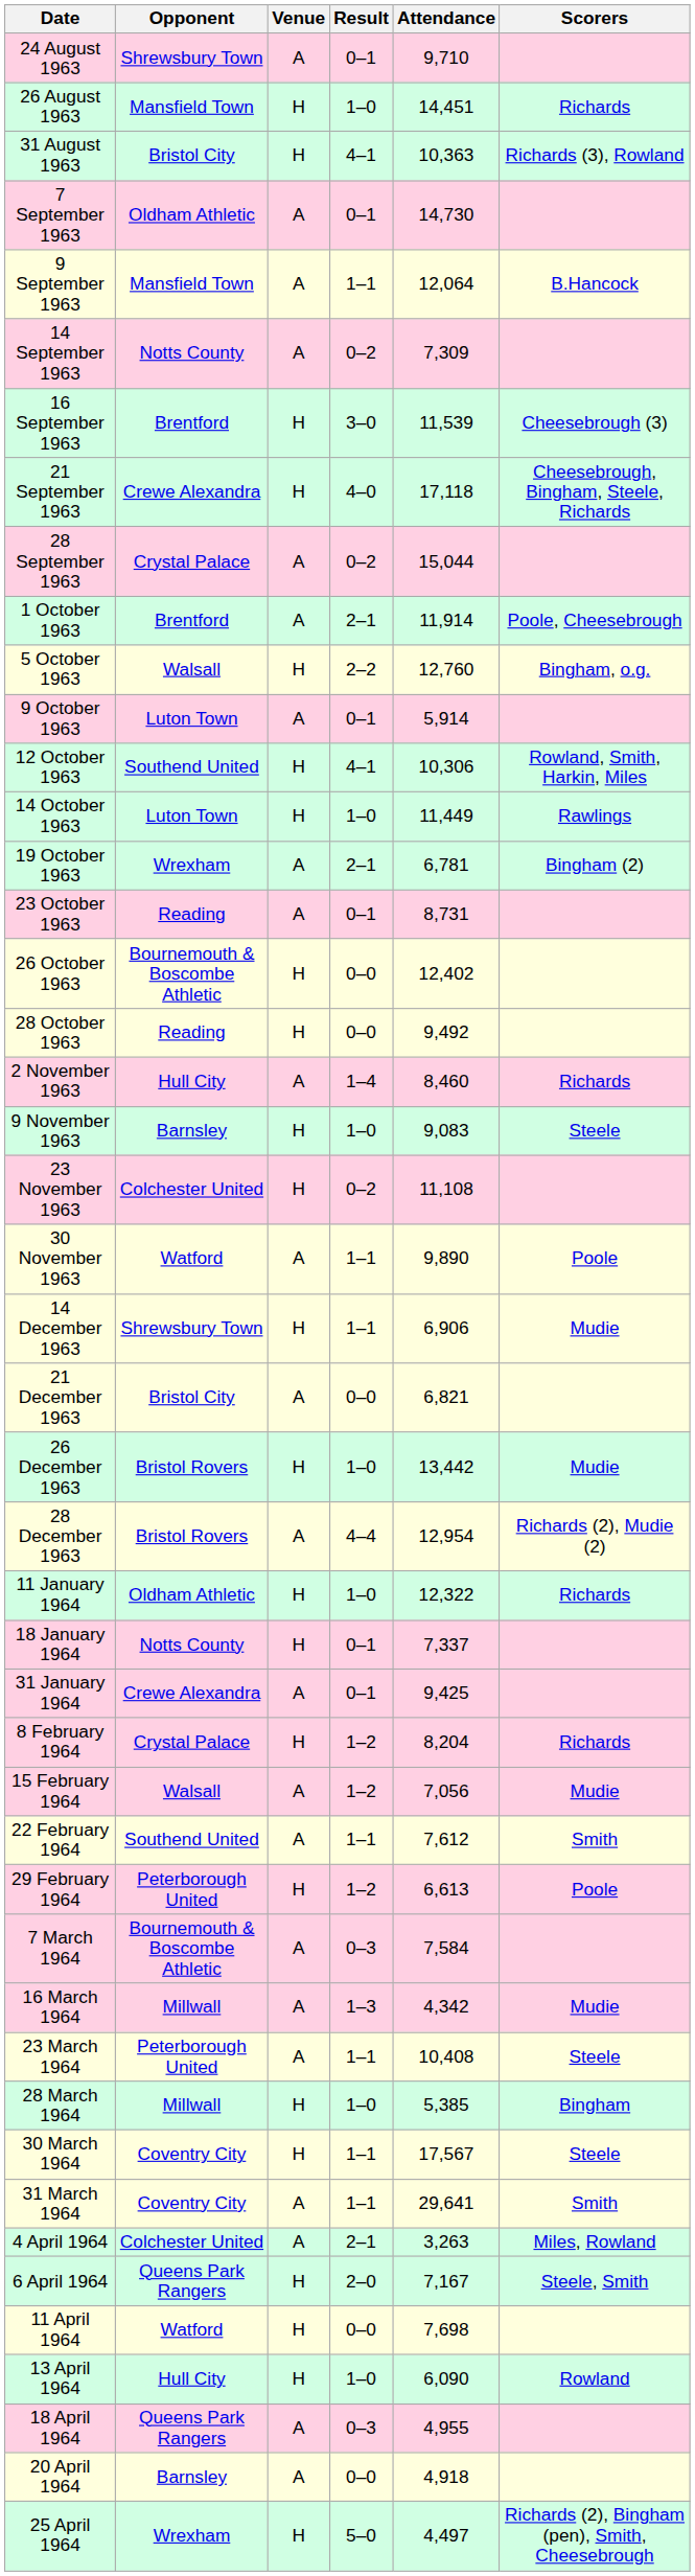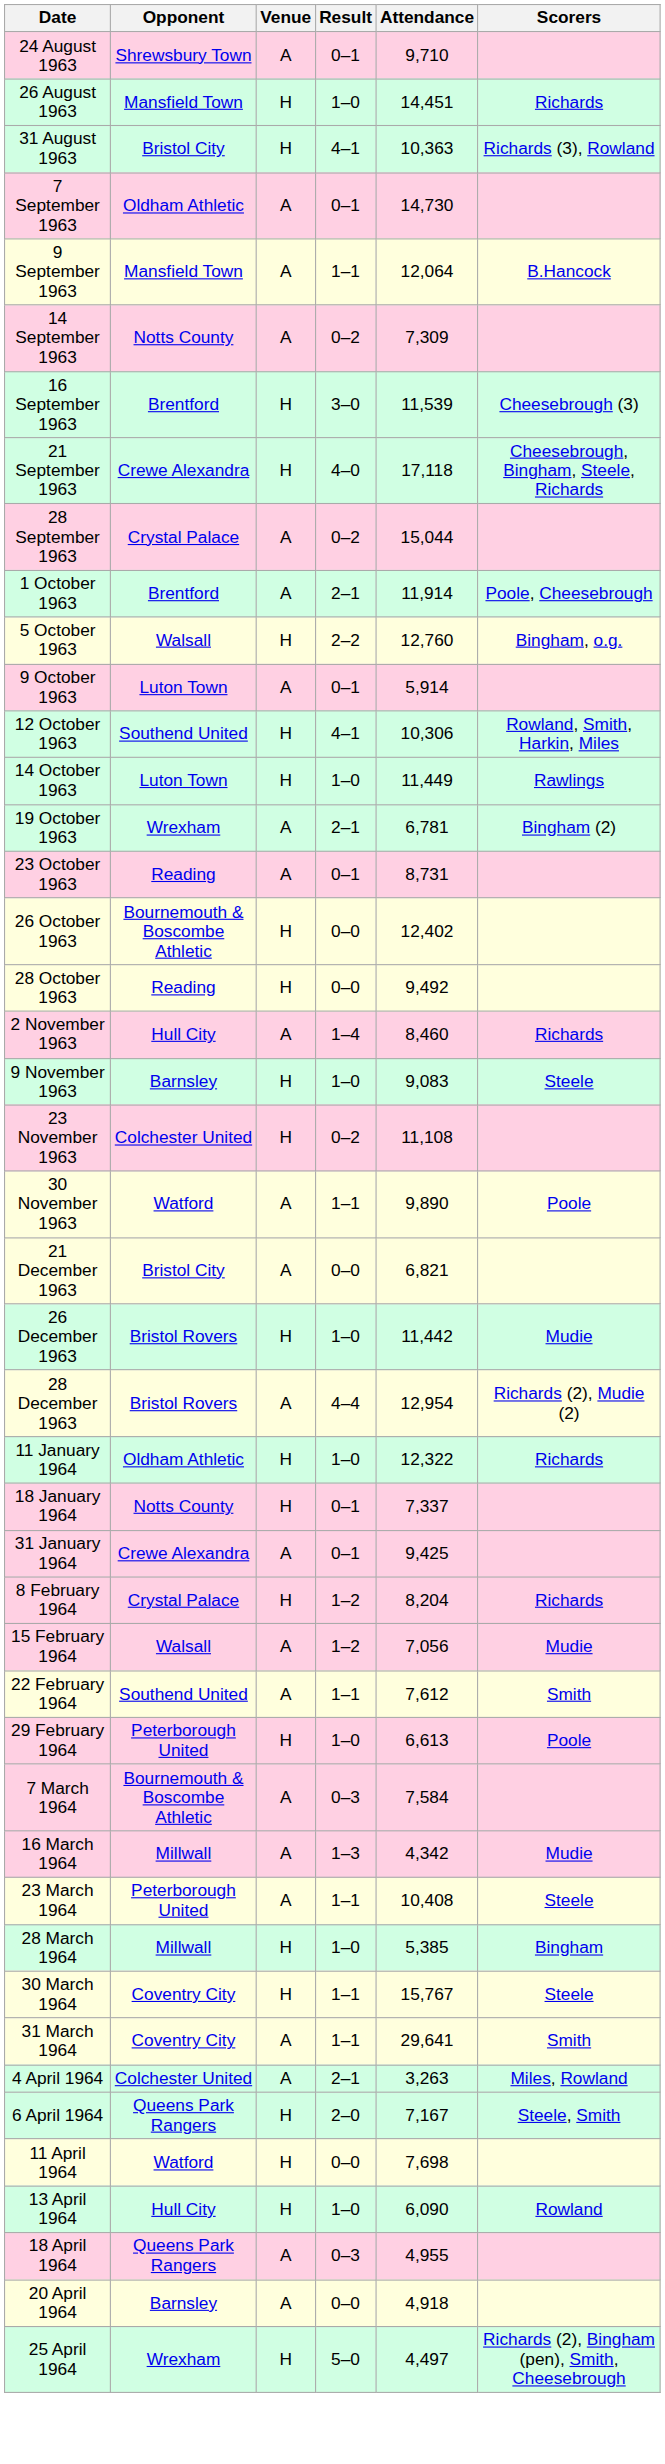 <table class="wikitable sortable" style="font-size:100%; text-align:center">
 <tr>
 <th>Date</th>
 <th>Opponent</th>
 <th>Venue</th>
 <th>Result</th>
 <th>Attendance</th>
 <th>Scorers</th>
 </tr>
 <tr style="background-color: #ffd0e3;">
 <td>24 August 1963</td>
 <td><a href='#'>Shrewsbury Town</a></td>
 <td>A</td>
 <td>0–1</td>
 <td>9,710</td>
 <td></td>
 </tr>
 <tr style="background-color: #d0ffe3;">
 <td>26 August 1963</td>
 <td><a href='#'>Mansfield Town</a></td>
 <td>H</td>
 <td>1–0</td>
 <td>14,451</td>
 <td><a href='#'>Richards</a></td>
 </tr>
 <tr style="background-color: #d0ffe3;">
 <td>31 August 1963</td>
 <td><a href='#'>Bristol City</a></td>
 <td>H</td>
 <td>4–1</td>
 <td>10,363</td>
 <td><a href='#'>Richards</a> (3), <a href='#'>Rowland</a></td>
 </tr>
 <tr style="background-color: #ffd0e3;">
 <td>7 September 1963</td>
 <td><a href='#'>Oldham Athletic</a></td>
 <td>A</td>
 <td>0–1</td>
 <td>14,730</td>
 <td></td>
 </tr>
 <tr style="background-color: #ffffdd;">
 <td>9 September 1963</td>
 <td><a href='#'>Mansfield Town</a></td>
 <td>A</td>
 <td>1–1</td>
 <td>12,064</td>
 <td><a href='#'>B.Hancock</a></td>
 </tr>
 <tr style="background-color: #ffd0e3;">
 <td>14 September 1963</td>
 <td><a href='#'>Notts County</a></td>
 <td>A</td>
 <td>0–2</td>
 <td>7,309</td>
 <td></td>
 </tr>
 <tr style="background-color: #d0ffe3;">
 <td>16 September 1963</td>
 <td><a href='#'>Brentford</a></td>
 <td>H</td>
 <td>3–0</td>
 <td>11,539</td>
 <td><a href='#'>Cheesebrough</a> (3)</td>
 </tr>
 <tr style="background-color: #d0ffe3;">
 <td>21 September 1963</td>
 <td><a href='#'>Crewe Alexandra</a></td>
 <td>H</td>
 <td>4–0</td>
 <td>17,118</td>
 <td><a href='#'>Cheesebrough</a>, <a href='#'>Bingham</a>, <a href='#'>Steele</a>, <a href='#'>Richards</a></td>
 </tr>
 <tr style="background-color: #ffd0e3;">
 <td>28 September 1963</td>
 <td><a href='#'>Crystal Palace</a></td>
 <td>A</td>
 <td>0–2</td>
 <td>15,044</td>
 <td></td>
 </tr>
 <tr style="background-color: #d0ffe3;">
 <td>1 October 1963</td>
 <td><a href='#'>Brentford</a></td>
 <td>A</td>
 <td>2–1</td>
 <td>11,914</td>
 <td><a href='#'>Poole</a>, <a href='#'>Cheesebrough</a></td>
 </tr>
 <tr style="background-color: #ffffdd;">
 <td>5 October 1963</td>
 <td><a href='#'>Walsall</a></td>
 <td>H</td>
 <td>2–2</td>
 <td>12,760</td>
 <td><a href='#'>Bingham</a>, <a href='#'>o.g.</a></td>
 </tr>
 <tr style="background-color: #ffd0e3;">
 <td>9 October 1963</td>
 <td><a href='#'>Luton Town</a></td>
 <td>A</td>
 <td>0–1</td>
 <td>5,914</td>
 <td></td>
 </tr>
 <tr style="background-color: #d0ffe3;">
 <td>12 October 1963</td>
 <td><a href='#'>Southend United</a></td>
 <td>H</td>
 <td>4–1</td>
 <td>10,306</td>
 <td><a href='#'>Rowland</a>, <a href='#'>Smith</a>, <a href='#'>Harkin</a>, <a href='#'>Miles</a></td>
 </tr>
 <tr style="background-color: #d0ffe3;">
 <td>14 October 1963</td>
 <td><a href='#'>Luton Town</a></td>
 <td>H</td>
 <td>1–0</td>
 <td>11,449</td>
 <td><a href='#'>Rawlings</a></td>
 </tr>
 <tr style="background-color: #d0ffe3;">
 <td>19 October 1963</td>
 <td><a href='#'>Wrexham</a></td>
 <td>A</td>
 <td>2–1</td>
 <td>6,781</td>
 <td><a href='#'>Bingham</a> (2)</td>
 </tr>
 <tr style="background-color: #ffd0e3;">
 <td>23 October 1963</td>
 <td><a href='#'>Reading</a></td>
 <td>A</td>
 <td>0–1</td>
 <td>8,731</td>
 <td></td>
 </tr>
 <tr style="background-color: #ffffdd;">
 <td>26 October 1963</td>
 <td><a href='#'>Bournemouth & Boscombe Athletic</a></td>
 <td>H</td>
 <td>0–0</td>
 <td>12,402</td>
 <td></td>
 </tr>
 <tr style="background-color: #ffffdd;">
 <td>28 October 1963</td>
 <td><a href='#'>Reading</a></td>
 <td>H</td>
 <td>0–0</td>
 <td>9,492</td>
 <td></td>
 </tr>
 <tr style="background-color: #ffd0e3;">
 <td>2 November 1963</td>
 <td><a href='#'>Hull City</a></td>
 <td>A</td>
 <td>1–4</td>
 <td>8,460</td>
 <td><a href='#'>Richards</a></td>
 </tr>
 <tr style="background-color: #d0ffe3;">
 <td>9 November 1963</td>
 <td><a href='#'>Barnsley</a></td>
 <td>H</td>
 <td>1–0</td>
 <td>9,083</td>
 <td><a href='#'>Steele</a></td>
 </tr>
 <tr style="background-color: #ffd0e3;">
 <td>23 November 1963</td>
 <td><a href='#'>Colchester United</a></td>
 <td>H</td>
 <td>0–2</td>
 <td>11,108</td>
 <td></td>
 </tr>
 <tr style="background-color: #ffffdd;">
 <td>30 November 1963</td>
 <td><a href='#'>Watford</a></td>
 <td>A</td>
 <td>1–1</td>
 <td>9,890</td>
 <td><a href='#'>Poole</a></td>
 </tr>
 <tr style="background-color: #ffffdd;">
-<td>14 December 1963</td>
-<td><a href='#'>Shrewsbury Town</a></td>
-<td>H</td>
-<td>1–1</td>
-<td>6,906</td>
-<td><a href='#'>Mudie</a></td>
-</tr>
-<tr style="background-color: #ffffdd;">
 <td>21 December 1963</td>
 <td><a href='#'>Bristol City</a></td>
 <td>A</td>
 <td>0–0</td>
 <td>6,821</td>
 <td></td>
 </tr>
 <tr style="background-color: #d0ffe3;">
 <td>26 December 1963</td>
 <td><a href='#'>Bristol Rovers</a></td>
 <td>H</td>
 <td>1–0</td>
-<td>13,442</td>
+<td>11,442</td>
 <td><a href='#'>Mudie</a></td>
 </tr>
 <tr style="background-color: #ffffdd;">
 <td>28 December 1963</td>
 <td><a href='#'>Bristol Rovers</a></td>
 <td>A</td>
 <td>4–4</td>
 <td>12,954</td>
 <td><a href='#'>Richards</a> (2), <a href='#'>Mudie</a> (2)</td>
 </tr>
 <tr style="background-color: #d0ffe3;">
 <td>11 January 1964</td>
 <td><a href='#'>Oldham Athletic</a></td>
 <td>H</td>
 <td>1–0</td>
 <td>12,322</td>
 <td><a href='#'>Richards</a></td>
 </tr>
 <tr style="background-color: #ffd0e3;">
 <td>18 January 1964</td>
 <td><a href='#'>Notts County</a></td>
 <td>H</td>
 <td>0–1</td>
 <td>7,337</td>
 <td></td>
 </tr>
 <tr style="background-color: #ffd0e3;">
 <td>31 January 1964</td>
 <td><a href='#'>Crewe Alexandra</a></td>
 <td>A</td>
 <td>0–1</td>
 <td>9,425</td>
 <td></td>
 </tr>
 <tr style="background-color: #ffd0e3;">
 <td>8 February 1964</td>
 <td><a href='#'>Crystal Palace</a></td>
 <td>H</td>
 <td>1–2</td>
 <td>8,204</td>
 <td><a href='#'>Richards</a></td>
 </tr>
 <tr style="background-color: #ffd0e3;">
 <td>15 February 1964</td>
 <td><a href='#'>Walsall</a></td>
 <td>A</td>
 <td>1–2</td>
 <td>7,056</td>
 <td><a href='#'>Mudie</a></td>
 </tr>
 <tr style="background-color: #ffffdd;">
 <td>22 February 1964</td>
 <td><a href='#'>Southend United</a></td>
 <td>A</td>
 <td>1–1</td>
 <td>7,612</td>
 <td><a href='#'>Smith</a></td>
 </tr>
 <tr style="background-color: #ffd0e3;">
 <td>29 February 1964</td>
 <td><a href='#'>Peterborough United</a></td>
 <td>H</td>
-<td>1–2</td>
+<td>1–0</td>
 <td>6,613</td>
 <td><a href='#'>Poole</a></td>
 </tr>
 <tr style="background-color: #ffd0e3;">
 <td>7 March 1964</td>
 <td><a href='#'>Bournemouth & Boscombe Athletic</a></td>
 <td>A</td>
 <td>0–3</td>
 <td>7,584</td>
 <td></td>
 </tr>
 <tr style="background-color: #ffd0e3;">
 <td>16 March 1964</td>
 <td><a href='#'>Millwall</a></td>
 <td>A</td>
 <td>1–3</td>
 <td>4,342</td>
 <td><a href='#'>Mudie</a></td>
 </tr>
 <tr style="background-color: #ffffdd;">
 <td>23 March 1964</td>
 <td><a href='#'>Peterborough United</a></td>
 <td>A</td>
 <td>1–1</td>
 <td>10,408</td>
 <td><a href='#'>Steele</a></td>
 </tr>
 <tr style="background-color: #d0ffe3;">
 <td>28 March 1964</td>
 <td><a href='#'>Millwall</a></td>
 <td>H</td>
 <td>1–0</td>
 <td>5,385</td>
 <td><a href='#'>Bingham</a></td>
 </tr>
 <tr style="background-color: #ffffdd;">
 <td>30 March 1964</td>
 <td><a href='#'>Coventry City</a></td>
 <td>H</td>
 <td>1–1</td>
-<td>17,567</td>
+<td>15,767</td>
 <td><a href='#'>Steele</a></td>
 </tr>
 <tr style="background-color: #ffffdd;">
 <td>31 March 1964</td>
 <td><a href='#'>Coventry City</a></td>
 <td>A</td>
 <td>1–1</td>
 <td>29,641</td>
 <td><a href='#'>Smith</a></td>
 </tr>
 <tr style="background-color: #d0ffe3;">
 <td>4 April 1964</td>
 <td><a href='#'>Colchester United</a></td>
 <td>A</td>
 <td>2–1</td>
 <td>3,263</td>
 <td><a href='#'>Miles</a>, <a href='#'>Rowland</a></td>
 </tr>
 <tr style="background-color: #d0ffe3;">
 <td>6 April 1964</td>
 <td><a href='#'>Queens Park Rangers</a></td>
 <td>H</td>
 <td>2–0</td>
 <td>7,167</td>
 <td><a href='#'>Steele</a>, <a href='#'>Smith</a></td>
 </tr>
 <tr style="background-color: #ffffdd;">
 <td>11 April 1964</td>
 <td><a href='#'>Watford</a></td>
 <td>H</td>
 <td>0–0</td>
 <td>7,698</td>
 <td></td>
 </tr>
 <tr style="background-color: #d0ffe3;">
 <td>13 April 1964</td>
 <td><a href='#'>Hull City</a></td>
 <td>H</td>
 <td>1–0</td>
 <td>6,090</td>
 <td><a href='#'>Rowland</a></td>
 </tr>
 <tr style="background-color: #ffd0e3;">
 <td>18 April 1964</td>
 <td><a href='#'>Queens Park Rangers</a></td>
 <td>A</td>
 <td>0–3</td>
 <td>4,955</td>
 <td></td>
 </tr>
 <tr style="background-color: #ffffdd;">
 <td>20 April 1964</td>
 <td><a href='#'>Barnsley</a></td>
 <td>A</td>
 <td>0–0</td>
 <td>4,918</td>
 <td></td>
 </tr>
 <tr style="background-color: #d0ffe3;">
 <td>25 April 1964</td>
 <td><a href='#'>Wrexham</a></td>
 <td>H</td>
 <td>5–0</td>
 <td>4,497</td>
 <td><a href='#'>Richards</a> (2), <a href='#'>Bingham</a> (pen), <a href='#'>Smith</a>, <a href='#'>Cheesebrough</a></td>
 </tr>
 </table>
